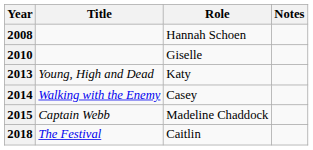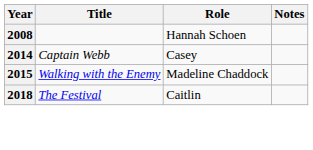 <table class="wikitable plainrowheaders sortable">
 <tr>
 <th scope="col">Year</th>
 <th scope="col">Title</th>
 <th scope="col">Role</th>
 <th scope="col" class="unsortable">Notes</th>
 </tr>
 <tr>
 <th scope="row">2008</th>
 <td><em></em></td>
 <td>Hannah Schoen</td>
 <td></td>
 </tr>
 <tr>
-<th scope="row">2010</th>
-<td><em></em></td>
-<td>Giselle</td>
-<td></td>
-</tr>
-<tr>
-<th scope="row">2013</th>
-<td><em>Young, High and Dead</em></td>
-<td>Katy</td>
-<td></td>
-</tr>
-<tr>
 <th scope="row">2014</th>
-<td><em><a href='#'>Walking with the Enemy</a></em></td>
+<td><em>Captain Webb</em></td>
 <td>Casey</td>
 <td></td>
 </tr>
 <tr>
 <th scope="row">2015</th>
-<td><em>Captain Webb</em></td>
+<td><em><a href='#'>Walking with the Enemy</a></em></td>
 <td>Madeline Chaddock</td>
 <td></td>
 </tr>
 <tr>
 <th scope="row">2018</th>
 <td><em><a href='#'>The Festival</a></em></td>
 <td>Caitlin</td>
 <td></td>
 </tr>
 </table>
